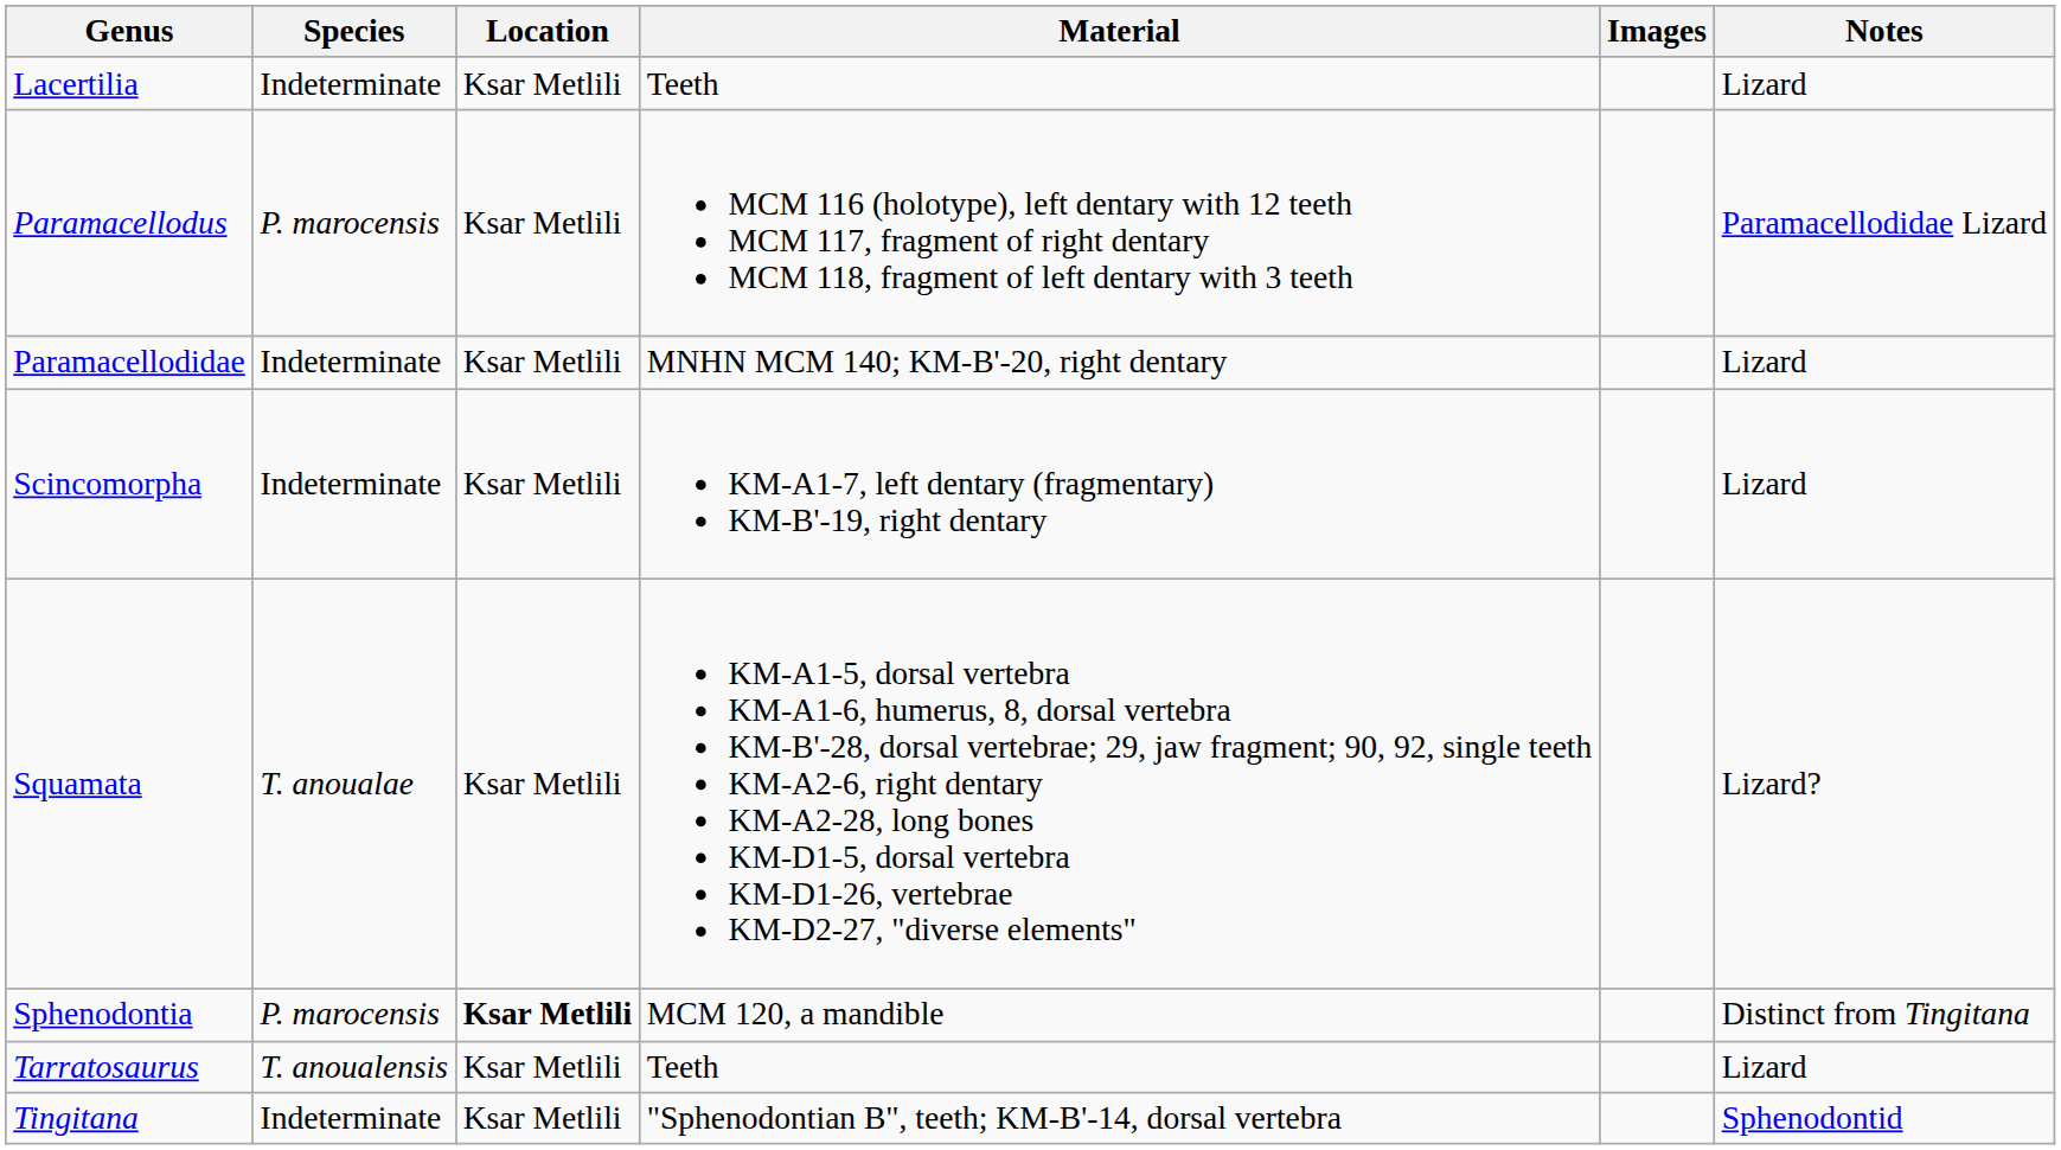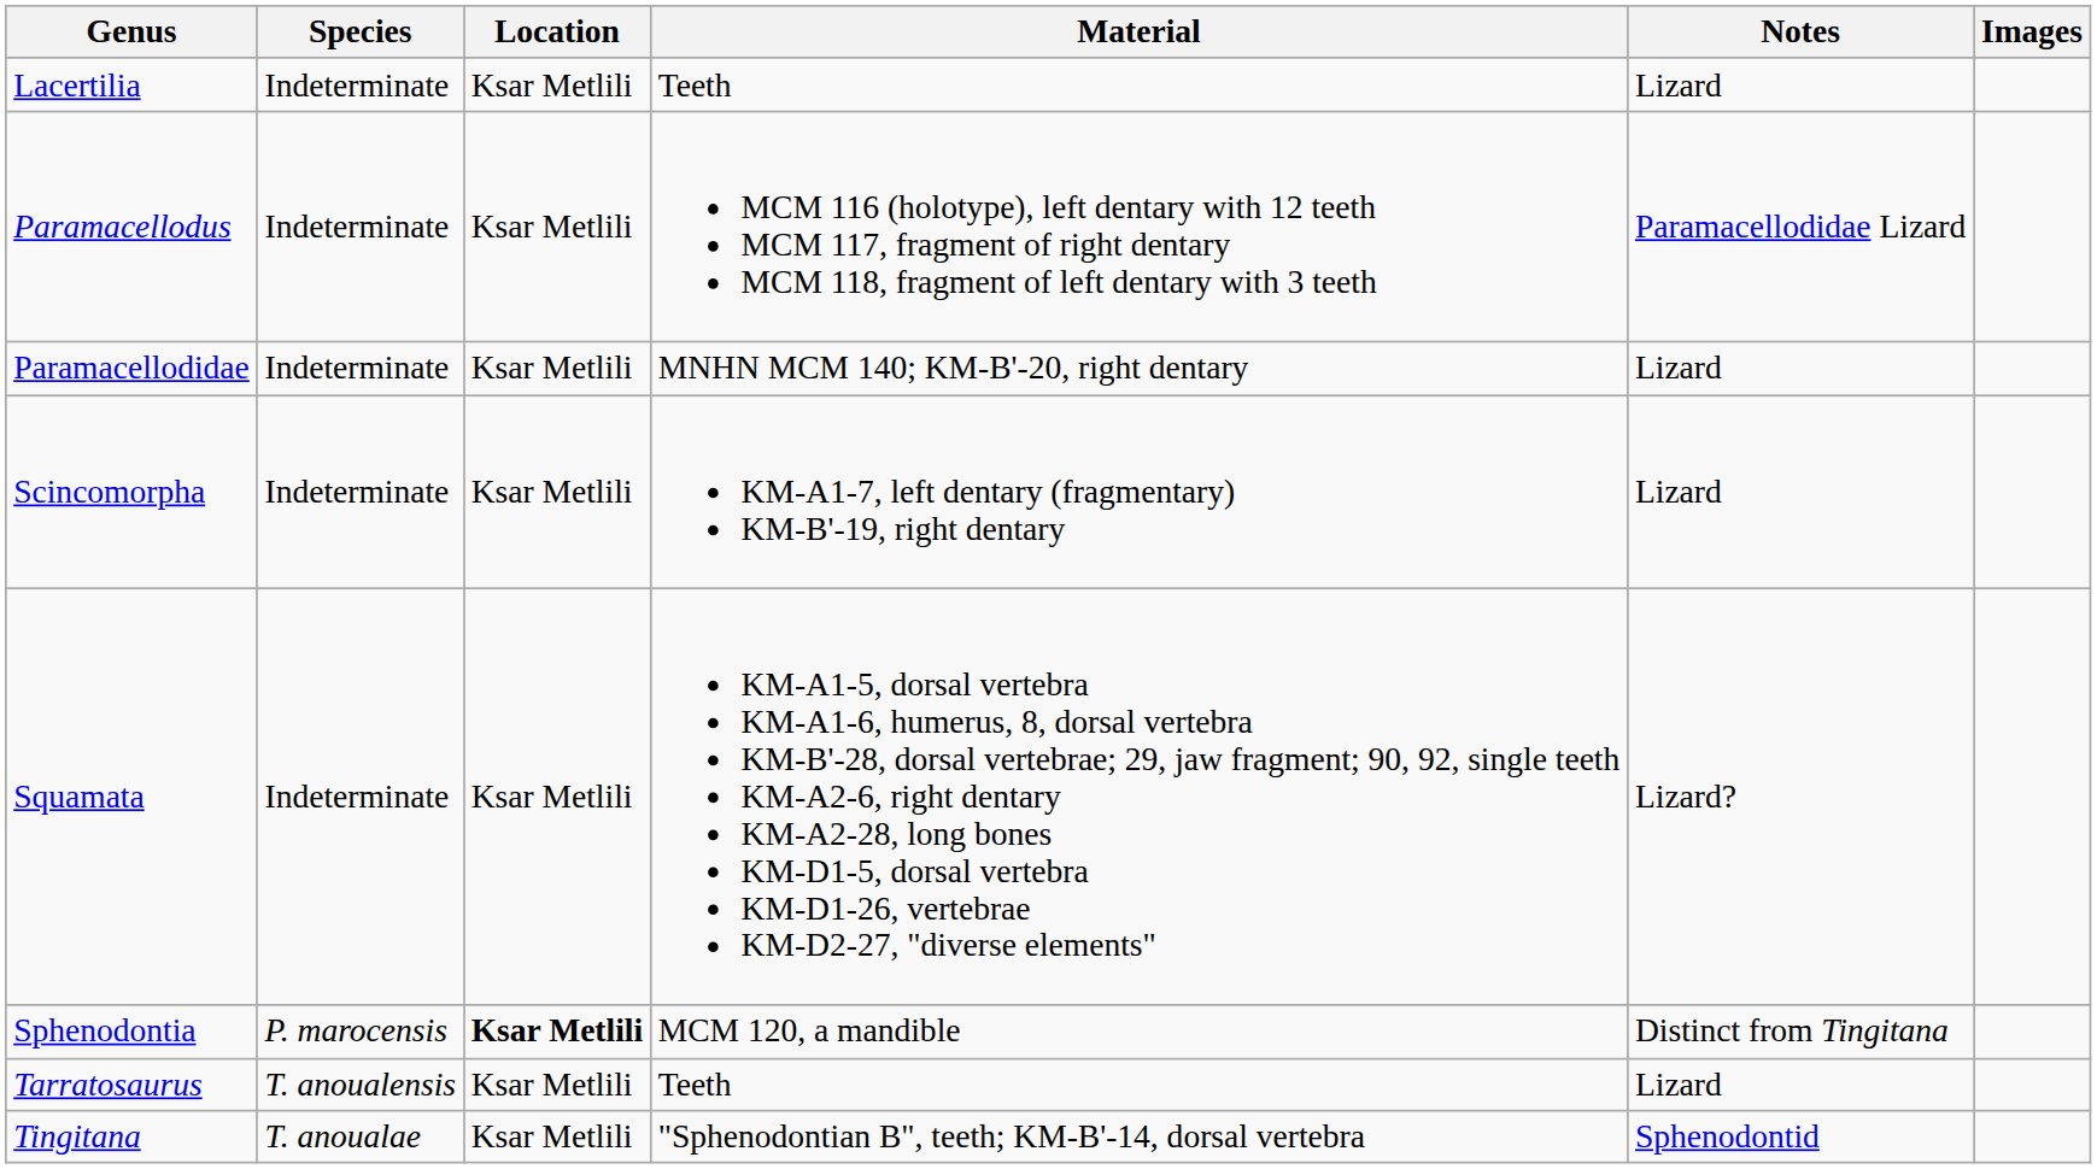 <table class="wikitable" align="center">
 <tr>
 <th>Genus</th>
 <th>Species</th>
 <th>Location</th>
 <th>Material</th>
+<th>Notes</th>
 <th>Images</th>
-<th>Notes</th>
 </tr>
 <tr>
 <td><a href='#'>Lacertilia</a></td>
 <td>Indeterminate</td>
 <td>Ksar Metlili</td>
 <td>Teeth</td>
+<td>Lizard</td>
 <td></td>
-<td>Lizard</td>
 </tr>
 <tr>
 <td><em><a href='#'>Paramacellodus</a></em></td>
-<td><em>P. marocensis</em></td>
+<td>Indeterminate</td>
 <td>Ksar Metlili</td>
 <td><br><ul><li>MCM 116 (holotype), left dentary with 12 teeth</li><li>MCM 117, fragment of right dentary</li><li>MCM 118, fragment of left dentary with 3 teeth</li></ul></td>
+<td><a href='#'>Paramacellodidae</a> Lizard</td>
 <td></td>
-<td><a href='#'>Paramacellodidae</a> Lizard</td>
 </tr>
 <tr>
 <td><a href='#'>Paramacellodidae</a></td>
 <td>Indeterminate</td>
 <td>Ksar Metlili</td>
 <td>MNHN MCM 140; KM-B'-20, right dentary</td>
+<td>Lizard</td>
 <td></td>
-<td>Lizard</td>
 </tr>
 <tr>
 <td><a href='#'>Scincomorpha</a></td>
 <td>Indeterminate</td>
 <td>Ksar Metlili</td>
 <td><br><ul><li>KM-A1-7, left dentary (fragmentary)</li><li>KM-B'-19, right dentary</li></ul></td>
+<td>Lizard</td>
 <td></td>
-<td>Lizard</td>
 </tr>
 <tr>
 <td><a href='#'>Squamata</a></td>
-<td><em>T. anoualae</em></td>
+<td>Indeterminate</td>
 <td>Ksar Metlili</td>
 <td><br><ul><li>KM-A1-5, dorsal vertebra</li><li>KM-A1-6, humerus, 8, dorsal vertebra</li><li>KM-B'-28, dorsal vertebrae; 29, jaw fragment; 90, 92, single teeth</li><li>KM-A2-6, right dentary</li><li>KM-A2-28, long bones</li><li>KM-D1-5, dorsal vertebra</li><li>KM-D1-26, vertebrae</li><li>KM-D2-27, "diverse elements"</li></ul></td>
+<td>Lizard?</td>
 <td></td>
-<td>Lizard?</td>
 </tr>
 <tr>
 <td><a href='#'>Sphenodontia</a></td>
 <td><em>P. marocensis</em></td>
 <td><strong>Ksar Metlili</strong></td>
 <td>MCM 120, a mandible</td>
+<td>Distinct from <em>Tingitana</em></td>
 <td></td>
-<td>Distinct from <em>Tingitana</em></td>
 </tr>
 <tr>
 <td><em><a href='#'>Tarratosaurus</a></em></td>
 <td><em>T. anoualensis</em></td>
 <td>Ksar Metlili</td>
 <td>Teeth</td>
+<td>Lizard</td>
 <td></td>
-<td>Lizard</td>
 </tr>
 <tr>
 <td><em><a href='#'>Tingitana</a></em></td>
-<td>Indeterminate</td>
+<td><em>T. anoualae</em></td>
 <td>Ksar Metlili</td>
 <td>"Sphenodontian B", teeth; KM-B'-14, dorsal vertebra</td>
+<td><a href='#'>Sphenodontid</a></td>
 <td></td>
-<td><a href='#'>Sphenodontid</a></td>
 </tr>
 </table>
